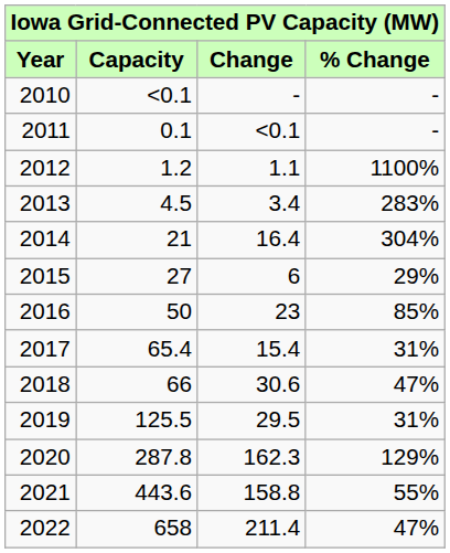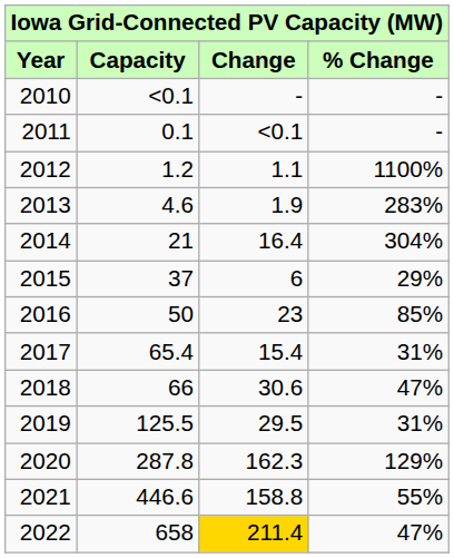 <table class="wikitable" style="text-align:right;">
 <tr>
 <th colspan="4" style="background-color: #cfb;">Iowa Grid-Connected PV Capacity (MW)</th>
 </tr>
 <tr>
 <th style="background-color: #cfb;">Year</th>
 <th style="background-color: #cfb;">Capacity</th>
 <th style="background-color: #cfb;">Change</th>
 <th style="background-color: #cfb;">% Change</th>
 </tr>
 <tr align=right>
 <td>2010</td>
 <td><0.1</td>
 <td>-</td>
 <td>-</td>
 </tr>
 <tr align=right>
 <td>2011</td>
 <td>0.1</td>
 <td><0.1</td>
 <td>-</td>
 </tr>
 <tr>
 <td>2012</td>
 <td>1.2</td>
 <td>1.1</td>
 <td>1100%</td>
 </tr>
 <tr>
 <td>2013</td>
-<td>4.5</td>
-<td>3.4</td>
+<td>4.6</td>
+<td>1.9</td>
 <td>283%</td>
 </tr>
 <tr>
 <td>2014</td>
 <td>21</td>
 <td>16.4</td>
 <td>304%</td>
 </tr>
 <tr>
 <td>2015</td>
-<td>27</td>
+<td>37</td>
 <td>6</td>
 <td>29%</td>
 </tr>
 <tr>
 <td>2016</td>
 <td>50</td>
 <td>23</td>
 <td>85%</td>
 </tr>
 <tr>
 <td>2017</td>
 <td>65.4</td>
 <td>15.4</td>
 <td>31%</td>
 </tr>
 <tr>
 <td>2018</td>
 <td>66</td>
 <td>30.6</td>
 <td>47%</td>
 </tr>
 <tr>
 <td>2019</td>
 <td>125.5</td>
 <td>29.5</td>
 <td>31%</td>
 </tr>
 <tr>
 <td>2020</td>
 <td>287.8</td>
 <td>162.3</td>
 <td>129%</td>
 </tr>
 <tr>
 <td>2021</td>
-<td>443.6</td>
+<td>446.6</td>
 <td>158.8</td>
 <td>55%</td>
 </tr>
 <tr>
 <td>2022</td>
 <td>658</td>
-<td>211.4</td>
+<td style="background: gold;">211.4</td>
 <td>47%</td>
 </tr>
 </table>
